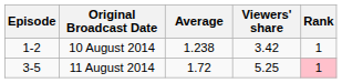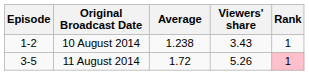 <table class="wikitable" style="text-align:center">
 <tr>
 <th width=50>Episode</th>
 <th width=130>Original Broadcast Date</th>
 <th width=80>Average</th>
 <th width=80>Viewers' share</th>
 <th>Rank</th>
 </tr>
 <tr>
 <td>1-2</td>
 <td>10 August 2014</td>
 <td>1.238</td>
-<td>3.42</td>
+<td>3.43</td>
 <td>1</td>
 </tr>
 <tr>
 <td>3-5</td>
 <td>11 August 2014</td>
 <td>1.72</td>
-<td>5.25</td>
+<td>5.26</td>
 <td style="background: pink;">1</td>
 </tr>
 </table>
